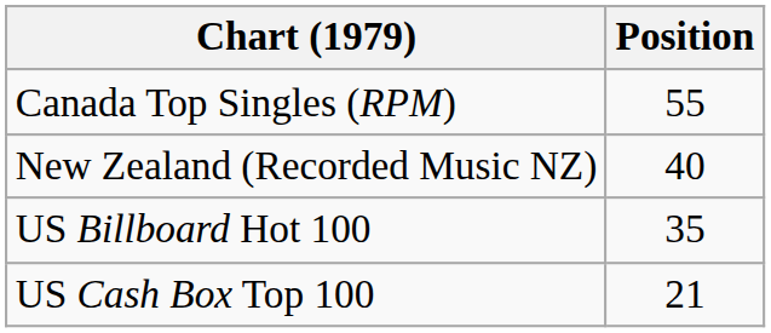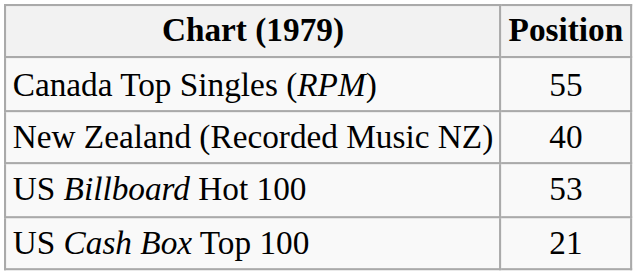 <table class="wikitable sortable">
 <tr>
 <th>Chart (1979)</th>
 <th>Position</th>
 </tr>
 <tr>
 <td>Canada Top Singles (<em>RPM</em>)</td>
 <td style="text-align:center;">55</td>
 </tr>
 <tr>
 <td>New Zealand (Recorded Music NZ)</td>
 <td style="text-align:center;">40</td>
 </tr>
 <tr>
 <td>US <em>Billboard</em> Hot 100</td>
-<td style="text-align:center;">35</td>
+<td style="text-align:center;">53</td>
 </tr>
 <tr>
 <td>US <em>Cash Box</em> Top 100</td>
 <td style="text-align:center;">21</td>
 </tr>
 </table>
